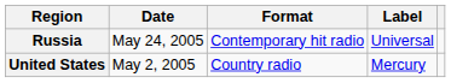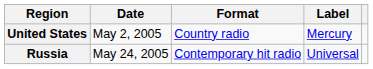 <table class="wikitable plainrowheaders">
 <tr>
 <th scope="col">Region</th>
 <th scope="col">Date</th>
 <th scope="col">Format</th>
 <th scope="col">Label</th>
 <th scope="col"></th>
 </tr>
 <tr>
+<th scope="row">United States</th>
+<td>May 2, 2005</td>
+<td><a href='#'>Country radio</a></td>
+<td><a href='#'>Mercury</a></td>
+<td></td>
+</tr>
+<tr>
 <th scope="row">Russia</th>
 <td>May 24, 2005</td>
 <td><a href='#'>Contemporary hit radio</a></td>
 <td><a href='#'>Universal</a></td>
 <td></td>
 </tr>
-<tr>
-<th scope="row">United States</th>
-<td>May 2, 2005</td>
-<td><a href='#'>Country radio</a></td>
-<td><a href='#'>Mercury</a></td>
-<td></td>
-</tr>
 </table>
